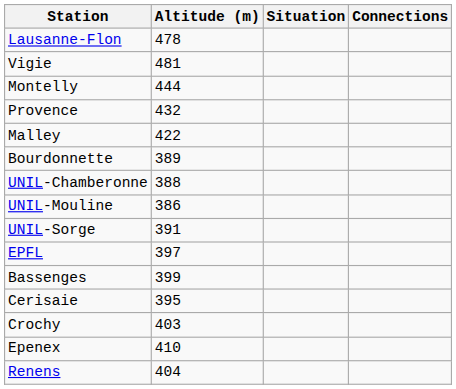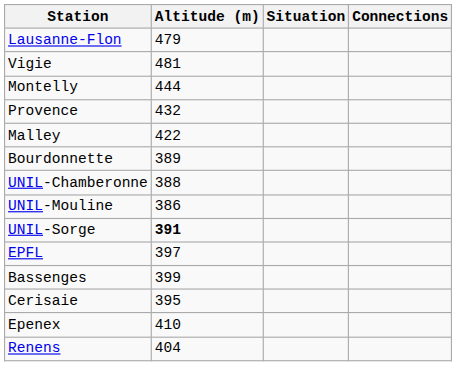 <table class="wikitable">
 <tr>
 <th>Station</th>
 <th>Altitude (m)</th>
 <th>Situation</th>
 <th>Connections</th>
 </tr>
 <tr>
 <td><a href='#'>Lausanne-Flon</a></td>
-<td>478</td>
+<td>479</td>
 <td></td>
 <td> </td>
 </tr>
 <tr>
 <td>Vigie</td>
 <td>481</td>
 <td></td>
 <td></td>
 </tr>
 <tr>
 <td>Montelly</td>
 <td>444</td>
 <td></td>
 <td></td>
 </tr>
 <tr>
 <td>Provence</td>
 <td>432</td>
 <td></td>
 <td></td>
 </tr>
 <tr>
 <td>Malley</td>
 <td>422</td>
 <td></td>
 <td></td>
 </tr>
 <tr>
 <td>Bourdonnette</td>
 <td>389</td>
 <td></td>
 <td></td>
 </tr>
 <tr>
 <td><a href='#'>UNIL</a>-Chamberonne</td>
 <td>388</td>
 <td></td>
 <td></td>
 </tr>
 <tr>
 <td><a href='#'>UNIL</a>-Mouline</td>
 <td>386</td>
 <td></td>
 <td></td>
 </tr>
 <tr>
 <td><a href='#'>UNIL</a>-Sorge</td>
-<td>391</td>
+<td><strong>391</strong></td>
 <td></td>
 <td></td>
 </tr>
 <tr>
 <td><a href='#'>EPFL</a></td>
 <td>397</td>
 <td></td>
 <td></td>
 </tr>
 <tr>
 <td>Bassenges</td>
 <td>399</td>
 <td></td>
 <td></td>
 </tr>
 <tr>
 <td>Cerisaie</td>
 <td>395</td>
 <td></td>
 <td></td>
 </tr>
 <tr>
-<td>Crochy</td>
-<td>403</td>
-<td></td>
-<td></td>
-</tr>
-<tr>
 <td>Epenex</td>
 <td>410</td>
 <td></td>
 <td></td>
 </tr>
 <tr>
 <td><a href='#'>Renens</a></td>
 <td>404</td>
 <td></td>
 <td>      </td>
 </tr>
 </table>
